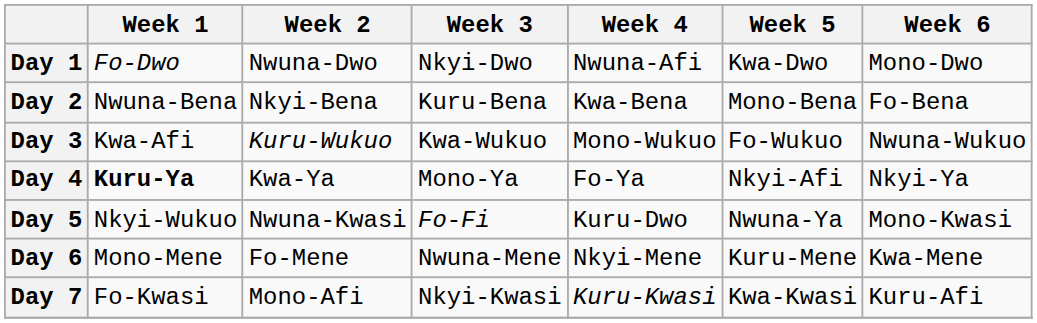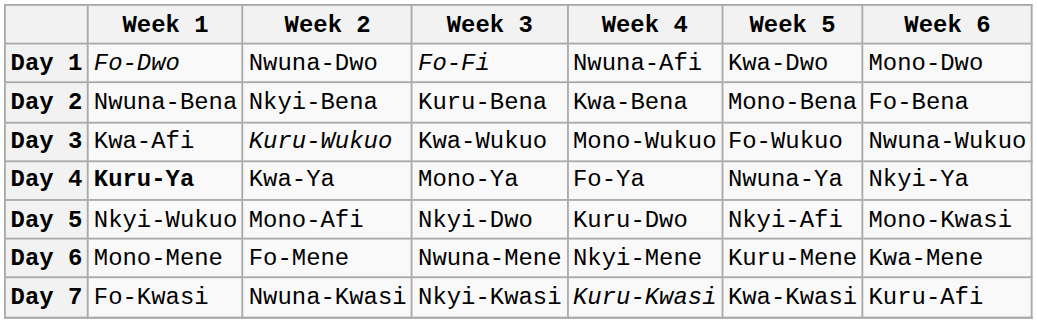 <table class="wikitable">
 <tr>
 <th></th>
 <th>Week 1</th>
 <th>Week 2</th>
 <th>Week 3</th>
 <th>Week 4</th>
 <th>Week 5</th>
 <th>Week 6</th>
 </tr>
 <tr>
 <th>Day 1</th>
 <td><em>Fo-Dwo</em></td>
 <td>Nwuna-Dwo</td>
-<td>Nkyi-Dwo</td>
+<td><em>Fo-Fi</em></td>
 <td>Nwuna-Afi</td>
 <td>Kwa-Dwo</td>
 <td>Mono-Dwo</td>
 </tr>
 <tr>
 <th>Day 2</th>
 <td>Nwuna-Bena</td>
 <td>Nkyi-Bena</td>
 <td>Kuru-Bena</td>
 <td>Kwa-Bena</td>
 <td>Mono-Bena</td>
 <td>Fo-Bena</td>
 </tr>
 <tr>
 <th>Day 3</th>
 <td>Kwa-Afi</td>
 <td><em>Kuru-Wukuo</em></td>
 <td>Kwa-Wukuo</td>
 <td>Mono-Wukuo</td>
 <td>Fo-Wukuo</td>
 <td>Nwuna-Wukuo</td>
 </tr>
 <tr>
 <th>Day 4</th>
 <td><strong>Kuru-Ya</strong></td>
 <td>Kwa-Ya</td>
 <td>Mono-Ya</td>
 <td>Fo-Ya</td>
-<td>Nkyi-Afi</td>
+<td>Nwuna-Ya</td>
 <td>Nkyi-Ya</td>
 </tr>
 <tr>
 <th>Day 5</th>
 <td>Nkyi-Wukuo</td>
-<td>Nwuna-Kwasi</td>
-<td><em>Fo-Fi</em></td>
+<td>Mono-Afi</td>
+<td>Nkyi-Dwo</td>
 <td>Kuru-Dwo</td>
-<td>Nwuna-Ya</td>
+<td>Nkyi-Afi</td>
 <td>Mono-Kwasi</td>
 </tr>
 <tr>
 <th>Day 6</th>
 <td>Mono-Mene</td>
 <td>Fo-Mene</td>
 <td>Nwuna-Mene</td>
 <td>Nkyi-Mene</td>
 <td>Kuru-Mene</td>
 <td>Kwa-Mene</td>
 </tr>
 <tr>
 <th>Day 7</th>
 <td>Fo-Kwasi</td>
-<td>Mono-Afi</td>
+<td>Nwuna-Kwasi</td>
 <td>Nkyi-Kwasi</td>
 <td><em>Kuru-Kwasi</em></td>
 <td>Kwa-Kwasi</td>
 <td>Kuru-Afi</td>
 </tr>
 <tr>
 </tr>
 </table>
